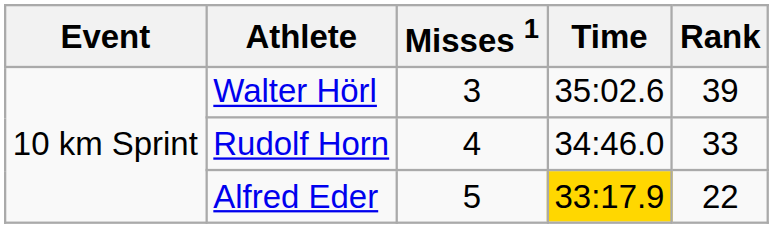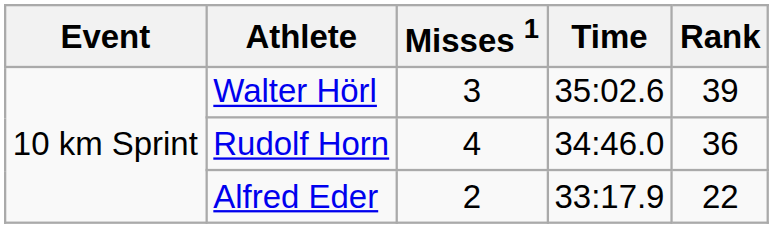 <table class="wikitable" style="font-size:90%">
 <tr>
 <th>Event</th>
 <th>Athlete</th>
 <th>Misses <sup>1</sup></th>
 <th>Time</th>
 <th>Rank</th>
 </tr>
 <tr>
 <td rowspan="3">10 km Sprint</td>
 <td><a href='#'>Walter Hörl</a></td>
 <td align="center">3</td>
 <td align="center">35:02.6</td>
 <td align="center">39</td>
 </tr>
 <tr>
 <td><a href='#'>Rudolf Horn</a></td>
 <td align="center">4</td>
 <td align="center">34:46.0</td>
-<td align="center">33</td>
+<td align="center">36</td>
 </tr>
 <tr>
 <td><a href='#'>Alfred Eder</a></td>
-<td align="center">5</td>
-<td align="center" style="background: gold;">33:17.9</td>
+<td align="center">2</td>
+<td align="center">33:17.9</td>
 <td align="center">22</td>
 </tr>
 </table>
